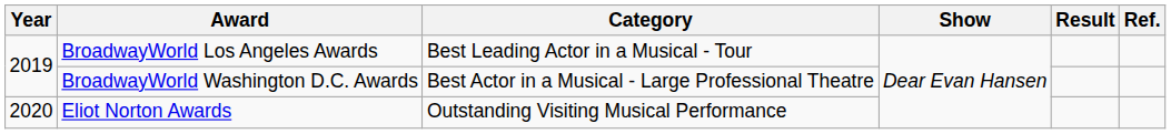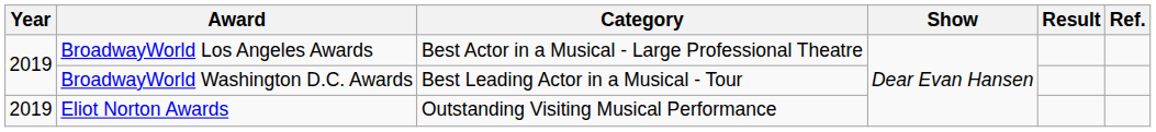 <table class="wikitable">
 <tr>
 <th>Year</th>
 <th>Award</th>
 <th>Category</th>
 <th>Show</th>
 <th>Result</th>
 <th>Ref.</th>
 </tr>
 <tr>
 <td rowspan = "2">2019</td>
 <td><a href='#'>BroadwayWorld</a> Los Angeles Awards</td>
-<td>Best Leading Actor in a Musical - Tour</td>
+<td>Best Actor in a Musical - Large Professional Theatre</td>
 <td rowspan = "3"><em>Dear Evan Hansen</em></td>
 <td></td>
 <td></td>
 </tr>
 <tr>
 <td><a href='#'>BroadwayWorld</a> Washington D.C. Awards</td>
-<td>Best Actor in a Musical - Large Professional Theatre</td>
+<td>Best Leading Actor in a Musical - Tour</td>
 <td></td>
 <td></td>
 </tr>
 <tr>
-<td>2020</td>
+<td>2019</td>
 <td><a href='#'>Eliot Norton Awards</a></td>
 <td>Outstanding Visiting Musical Performance</td>
 <td></td>
 <td></td>
 </tr>
 </table>
